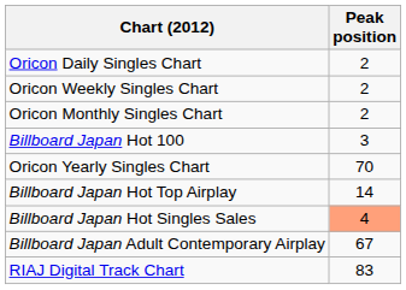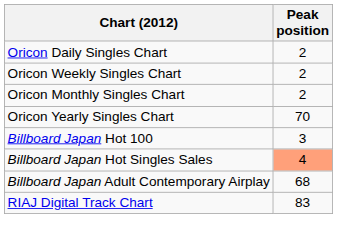 <table class="wikitable sortable" border="1">
 <tr>
 <th>Chart (2012)</th>
 <th>Peak<br>position</th>
 </tr>
 <tr>
 <td><a href='#'>Oricon</a> Daily Singles Chart</td>
 <td style="text-align:center;">2</td>
 </tr>
 <tr>
 <td>Oricon Weekly Singles Chart</td>
 <td style="text-align:center;">2</td>
 </tr>
 <tr>
 <td>Oricon Monthly Singles Chart</td>
 <td style="text-align:center;">2</td>
 </tr>
 <tr>
-<td><em><a href='#'>Billboard Japan</a></em> Hot 100</td>
-<td style="text-align:center;">3</td>
-</tr>
-<tr>
 <td>Oricon Yearly Singles Chart</td>
 <td style="text-align:center;">70</td>
 </tr>
 <tr>
-<td><em>Billboard Japan</em> Hot Top Airplay</td>
-<td style="text-align:center;">14</td>
+<td><em><a href='#'>Billboard Japan</a></em> Hot 100</td>
+<td style="text-align:center;">3</td>
 </tr>
 <tr>
 <td><em>Billboard Japan</em> Hot Singles Sales</td>
 <td style="background: lightsalmon; text-align:center;">4</td>
 </tr>
 <tr>
 <td><em>Billboard Japan</em> Adult Contemporary Airplay</td>
-<td style="text-align:center;">67</td>
+<td style="text-align:center;">68</td>
 </tr>
 <tr>
 <td><a href='#'>RIAJ Digital Track Chart</a></td>
 <td style="text-align:center;">83</td>
 </tr>
 </table>
